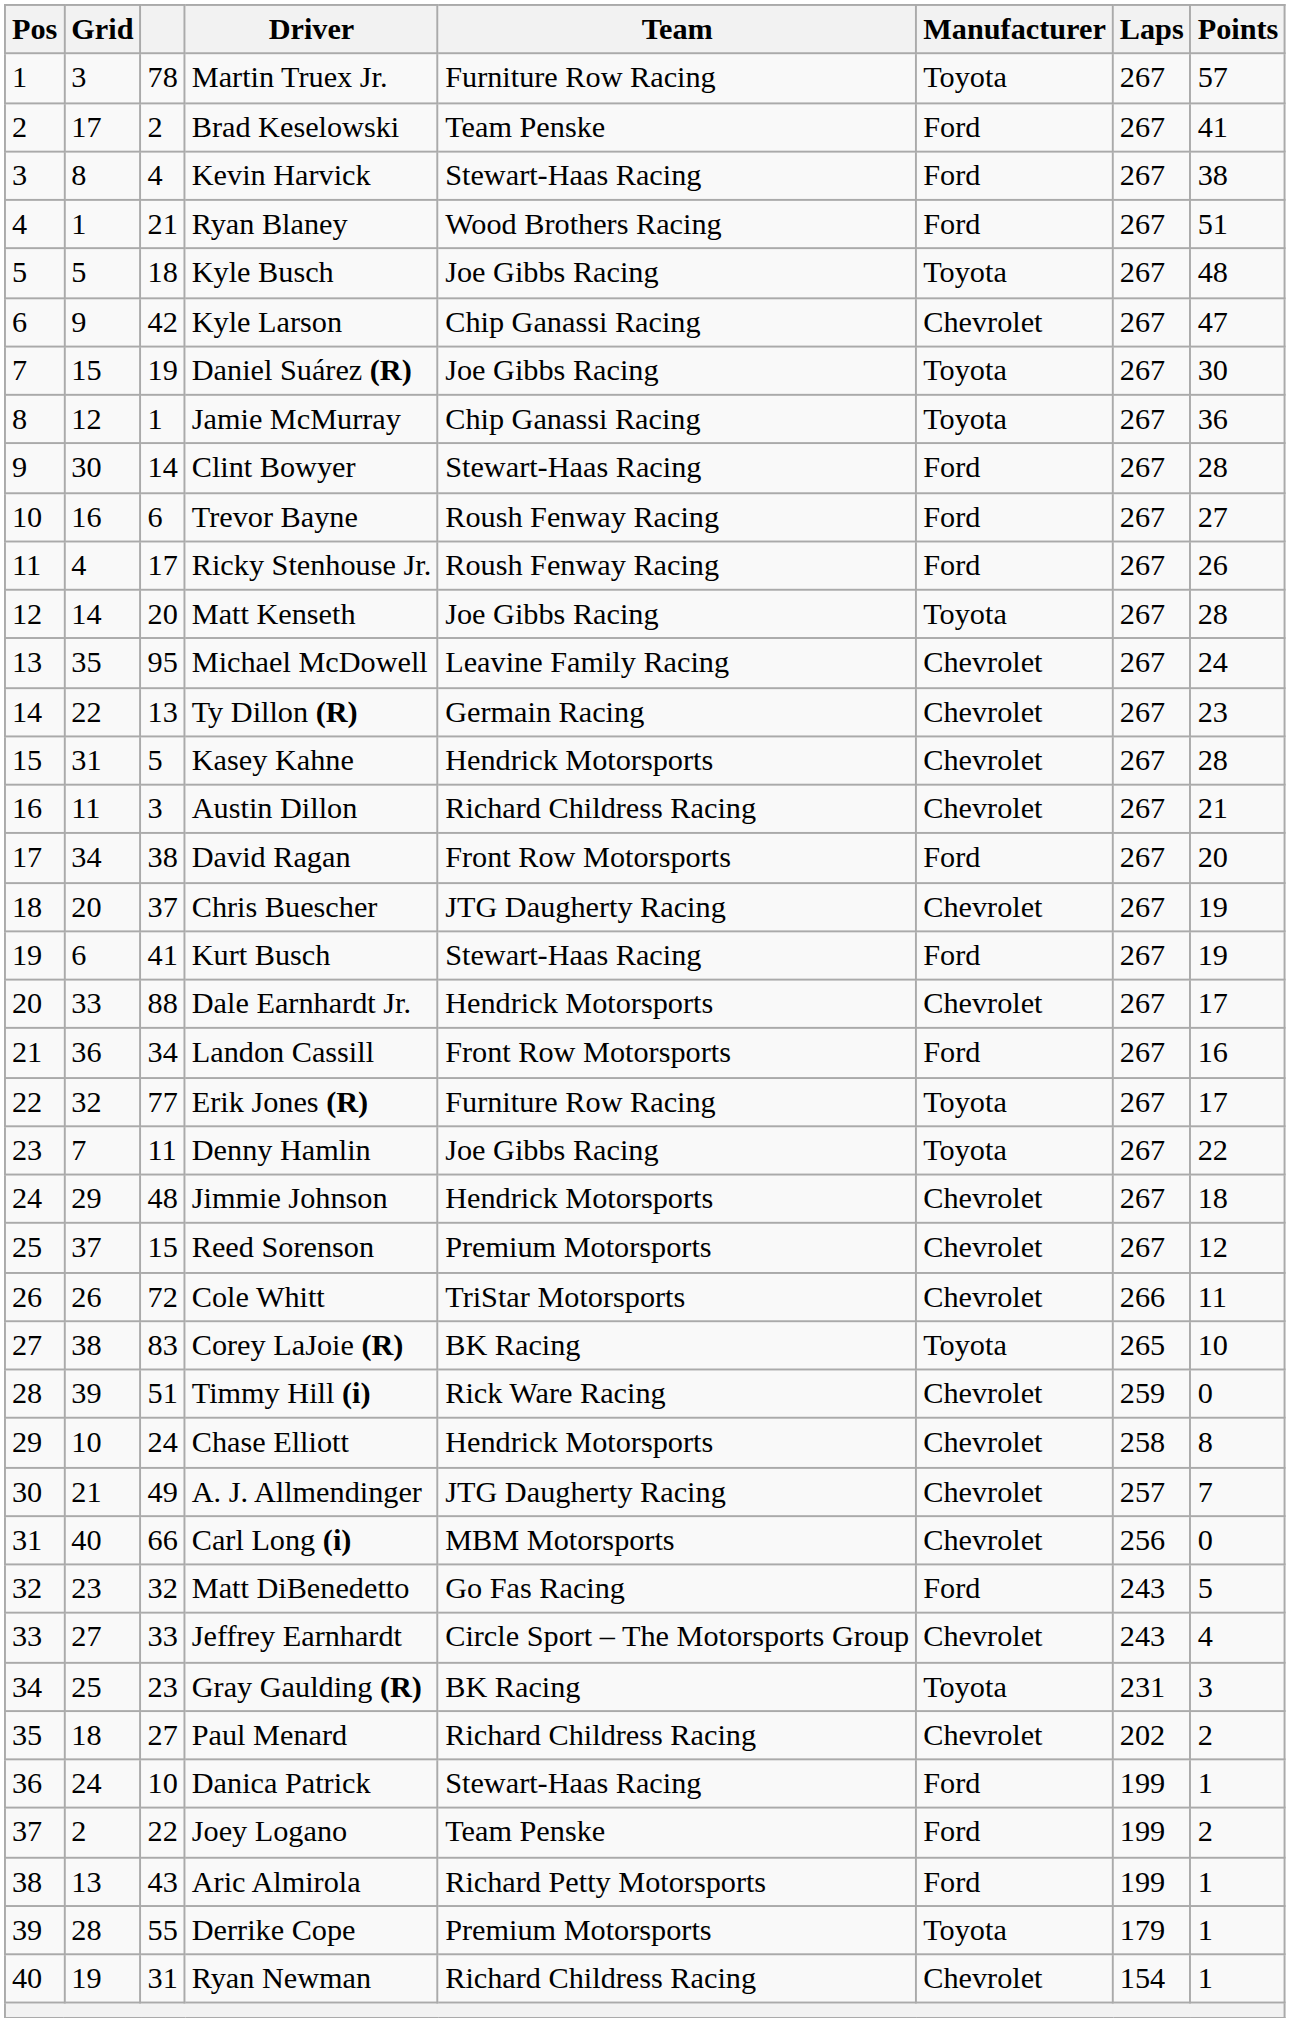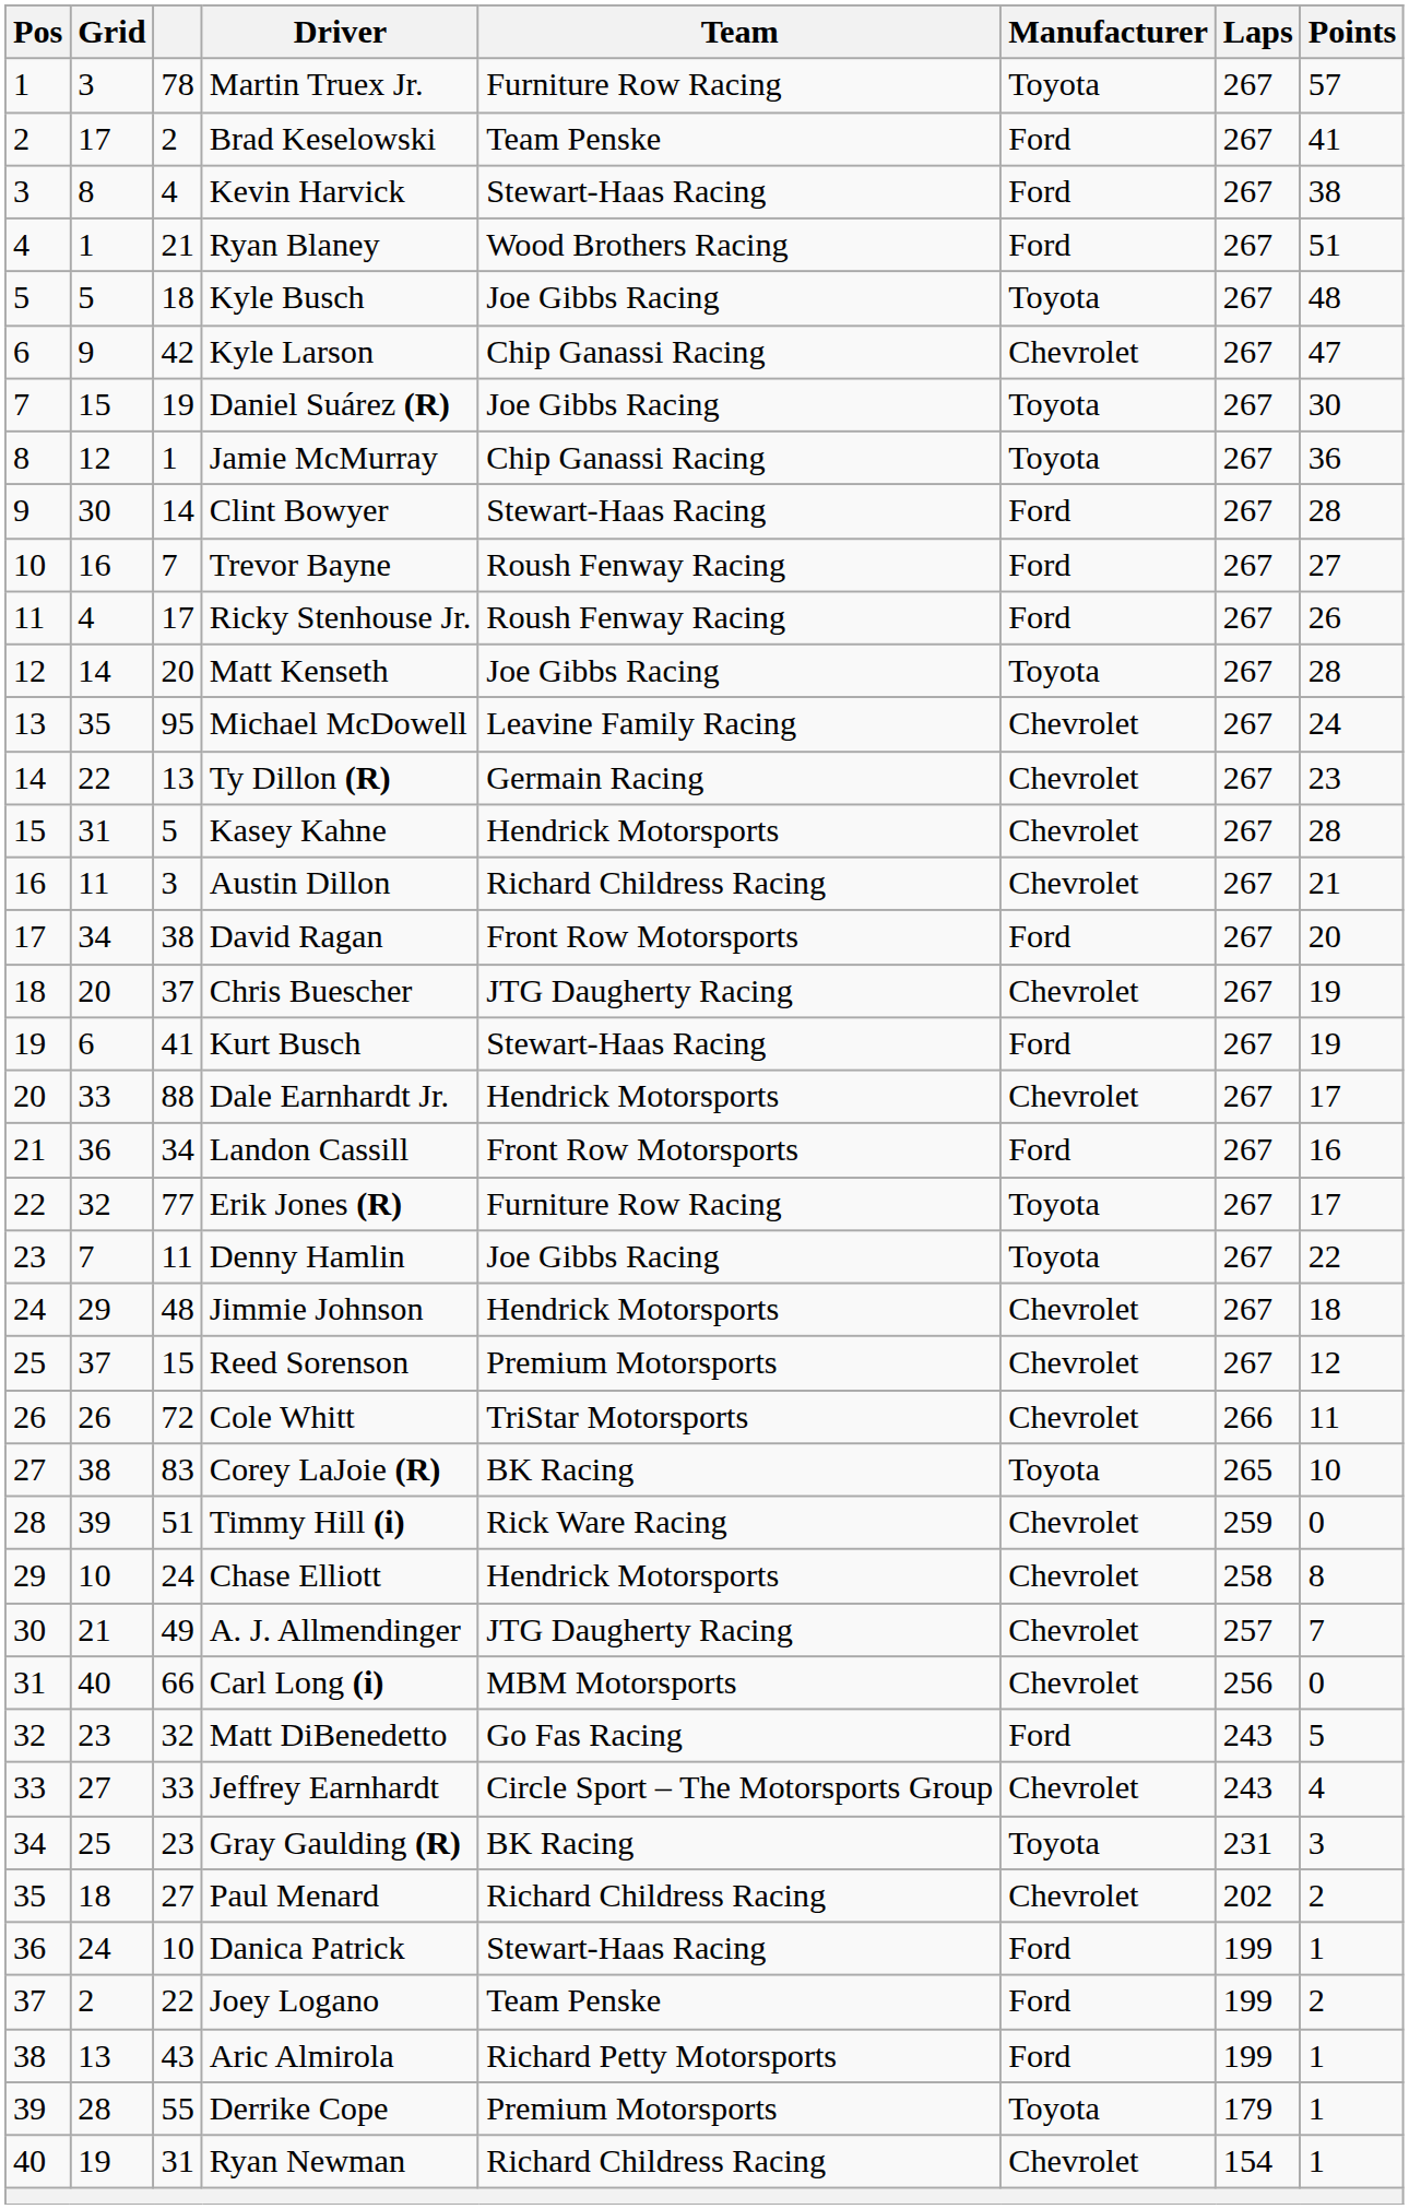 <table class="wikitable" style="font-size:98%">
 <tr>
 <th>Pos</th>
 <th>Grid</th>
 <th></th>
 <th>Driver</th>
 <th>Team</th>
 <th>Manufacturer</th>
 <th>Laps</th>
 <th>Points</th>
 </tr>
 <tr>
 <td>1</td>
 <td>3</td>
 <td>78</td>
 <td>Martin Truex Jr.</td>
 <td>Furniture Row Racing</td>
 <td>Toyota</td>
 <td>267</td>
 <td>57</td>
 </tr>
 <tr>
 <td>2</td>
 <td>17</td>
 <td>2</td>
 <td>Brad Keselowski</td>
 <td>Team Penske</td>
 <td>Ford</td>
 <td>267</td>
 <td>41</td>
 </tr>
 <tr>
 <td>3</td>
 <td>8</td>
 <td>4</td>
 <td>Kevin Harvick</td>
 <td>Stewart-Haas Racing</td>
 <td>Ford</td>
 <td>267</td>
 <td>38</td>
 </tr>
 <tr>
 <td>4</td>
 <td>1</td>
 <td>21</td>
 <td>Ryan Blaney</td>
 <td>Wood Brothers Racing</td>
 <td>Ford</td>
 <td>267</td>
 <td>51</td>
 </tr>
 <tr>
 <td>5</td>
 <td>5</td>
 <td>18</td>
 <td>Kyle Busch</td>
 <td>Joe Gibbs Racing</td>
 <td>Toyota</td>
 <td>267</td>
 <td>48</td>
 </tr>
 <tr>
 <td>6</td>
 <td>9</td>
 <td>42</td>
 <td>Kyle Larson</td>
 <td>Chip Ganassi Racing</td>
 <td>Chevrolet</td>
 <td>267</td>
 <td>47</td>
 </tr>
 <tr>
 <td>7</td>
 <td>15</td>
 <td>19</td>
 <td>Daniel Suárez <strong>(R)</strong></td>
 <td>Joe Gibbs Racing</td>
 <td>Toyota</td>
 <td>267</td>
 <td>30</td>
 </tr>
 <tr>
 <td>8</td>
 <td>12</td>
 <td>1</td>
 <td>Jamie McMurray</td>
 <td>Chip Ganassi Racing</td>
 <td>Toyota</td>
 <td>267</td>
 <td>36</td>
 </tr>
 <tr>
 <td>9</td>
 <td>30</td>
 <td>14</td>
 <td>Clint Bowyer</td>
 <td>Stewart-Haas Racing</td>
 <td>Ford</td>
 <td>267</td>
 <td>28</td>
 </tr>
 <tr>
 <td>10</td>
 <td>16</td>
-<td>6</td>
+<td>7</td>
 <td>Trevor Bayne</td>
 <td>Roush Fenway Racing</td>
 <td>Ford</td>
 <td>267</td>
 <td>27</td>
 </tr>
 <tr>
 <td>11</td>
 <td>4</td>
 <td>17</td>
 <td>Ricky Stenhouse Jr.</td>
 <td>Roush Fenway Racing</td>
 <td>Ford</td>
 <td>267</td>
 <td>26</td>
 </tr>
 <tr>
 <td>12</td>
 <td>14</td>
 <td>20</td>
 <td>Matt Kenseth</td>
 <td>Joe Gibbs Racing</td>
 <td>Toyota</td>
 <td>267</td>
 <td>28</td>
 </tr>
 <tr>
 <td>13</td>
 <td>35</td>
 <td>95</td>
 <td>Michael McDowell</td>
 <td>Leavine Family Racing</td>
 <td>Chevrolet</td>
 <td>267</td>
 <td>24</td>
 </tr>
 <tr>
 <td>14</td>
 <td>22</td>
 <td>13</td>
 <td>Ty Dillon <strong>(R)</strong></td>
 <td>Germain Racing</td>
 <td>Chevrolet</td>
 <td>267</td>
 <td>23</td>
 </tr>
 <tr>
 <td>15</td>
 <td>31</td>
 <td>5</td>
 <td>Kasey Kahne</td>
 <td>Hendrick Motorsports</td>
 <td>Chevrolet</td>
 <td>267</td>
 <td>28</td>
 </tr>
 <tr>
 <td>16</td>
 <td>11</td>
 <td>3</td>
 <td>Austin Dillon</td>
 <td>Richard Childress Racing</td>
 <td>Chevrolet</td>
 <td>267</td>
 <td>21</td>
 </tr>
 <tr>
 <td>17</td>
 <td>34</td>
 <td>38</td>
 <td>David Ragan</td>
 <td>Front Row Motorsports</td>
 <td>Ford</td>
 <td>267</td>
 <td>20</td>
 </tr>
 <tr>
 <td>18</td>
 <td>20</td>
 <td>37</td>
 <td>Chris Buescher</td>
 <td>JTG Daugherty Racing</td>
 <td>Chevrolet</td>
 <td>267</td>
 <td>19</td>
 </tr>
 <tr>
 <td>19</td>
 <td>6</td>
 <td>41</td>
 <td>Kurt Busch</td>
 <td>Stewart-Haas Racing</td>
 <td>Ford</td>
 <td>267</td>
 <td>19</td>
 </tr>
 <tr>
 <td>20</td>
 <td>33</td>
 <td>88</td>
 <td>Dale Earnhardt Jr.</td>
 <td>Hendrick Motorsports</td>
 <td>Chevrolet</td>
 <td>267</td>
 <td>17</td>
 </tr>
 <tr>
 <td>21</td>
 <td>36</td>
 <td>34</td>
 <td>Landon Cassill</td>
 <td>Front Row Motorsports</td>
 <td>Ford</td>
 <td>267</td>
 <td>16</td>
 </tr>
 <tr>
 <td>22</td>
 <td>32</td>
 <td>77</td>
 <td>Erik Jones <strong>(R)</strong></td>
 <td>Furniture Row Racing</td>
 <td>Toyota</td>
 <td>267</td>
 <td>17</td>
 </tr>
 <tr>
 <td>23</td>
 <td>7</td>
 <td>11</td>
 <td>Denny Hamlin</td>
 <td>Joe Gibbs Racing</td>
 <td>Toyota</td>
 <td>267</td>
 <td>22</td>
 </tr>
 <tr>
 <td>24</td>
 <td>29</td>
 <td>48</td>
 <td>Jimmie Johnson</td>
 <td>Hendrick Motorsports</td>
 <td>Chevrolet</td>
 <td>267</td>
 <td>18</td>
 </tr>
 <tr>
 <td>25</td>
 <td>37</td>
 <td>15</td>
 <td>Reed Sorenson</td>
 <td>Premium Motorsports</td>
 <td>Chevrolet</td>
 <td>267</td>
 <td>12</td>
 </tr>
 <tr>
 <td>26</td>
 <td>26</td>
 <td>72</td>
 <td>Cole Whitt</td>
 <td>TriStar Motorsports</td>
 <td>Chevrolet</td>
 <td>266</td>
 <td>11</td>
 </tr>
 <tr>
 <td>27</td>
 <td>38</td>
 <td>83</td>
 <td>Corey LaJoie <strong>(R)</strong></td>
 <td>BK Racing</td>
 <td>Toyota</td>
 <td>265</td>
 <td>10</td>
 </tr>
 <tr>
 <td>28</td>
 <td>39</td>
 <td>51</td>
 <td>Timmy Hill <strong>(i)</strong></td>
 <td>Rick Ware Racing</td>
 <td>Chevrolet</td>
 <td>259</td>
 <td>0</td>
 </tr>
 <tr>
 <td>29</td>
 <td>10</td>
 <td>24</td>
 <td>Chase Elliott</td>
 <td>Hendrick Motorsports</td>
 <td>Chevrolet</td>
 <td>258</td>
 <td>8</td>
 </tr>
 <tr>
 <td>30</td>
 <td>21</td>
 <td>49</td>
 <td>A. J. Allmendinger</td>
 <td>JTG Daugherty Racing</td>
 <td>Chevrolet</td>
 <td>257</td>
 <td>7</td>
 </tr>
 <tr>
 <td>31</td>
 <td>40</td>
 <td>66</td>
 <td>Carl Long <strong>(i)</strong></td>
 <td>MBM Motorsports</td>
 <td>Chevrolet</td>
 <td>256</td>
 <td>0</td>
 </tr>
 <tr>
 <td>32</td>
 <td>23</td>
 <td>32</td>
 <td>Matt DiBenedetto</td>
 <td>Go Fas Racing</td>
 <td>Ford</td>
 <td>243</td>
 <td>5</td>
 </tr>
 <tr>
 <td>33</td>
 <td>27</td>
 <td>33</td>
 <td>Jeffrey Earnhardt</td>
 <td>Circle Sport – The Motorsports Group</td>
 <td>Chevrolet</td>
 <td>243</td>
 <td>4</td>
 </tr>
 <tr>
 <td>34</td>
 <td>25</td>
 <td>23</td>
 <td>Gray Gaulding <strong>(R)</strong></td>
 <td>BK Racing</td>
 <td>Toyota</td>
 <td>231</td>
 <td>3</td>
 </tr>
 <tr>
 <td>35</td>
 <td>18</td>
 <td>27</td>
 <td>Paul Menard</td>
 <td>Richard Childress Racing</td>
 <td>Chevrolet</td>
 <td>202</td>
 <td>2</td>
 </tr>
 <tr>
 <td>36</td>
 <td>24</td>
 <td>10</td>
 <td>Danica Patrick</td>
 <td>Stewart-Haas Racing</td>
 <td>Ford</td>
 <td>199</td>
 <td>1</td>
 </tr>
 <tr>
 <td>37</td>
 <td>2</td>
 <td>22</td>
 <td>Joey Logano</td>
 <td>Team Penske</td>
 <td>Ford</td>
 <td>199</td>
 <td>2</td>
 </tr>
 <tr>
 <td>38</td>
 <td>13</td>
 <td>43</td>
 <td>Aric Almirola</td>
 <td>Richard Petty Motorsports</td>
 <td>Ford</td>
 <td>199</td>
 <td>1</td>
 </tr>
 <tr>
 <td>39</td>
 <td>28</td>
 <td>55</td>
 <td>Derrike Cope</td>
 <td>Premium Motorsports</td>
 <td>Toyota</td>
 <td>179</td>
 <td>1</td>
 </tr>
 <tr>
 <td>40</td>
 <td>19</td>
 <td>31</td>
 <td>Ryan Newman</td>
 <td>Richard Childress Racing</td>
 <td>Chevrolet</td>
 <td>154</td>
 <td>1</td>
 </tr>
 <tr>
 <th colspan="8"></th>
 </tr>
 </table>
